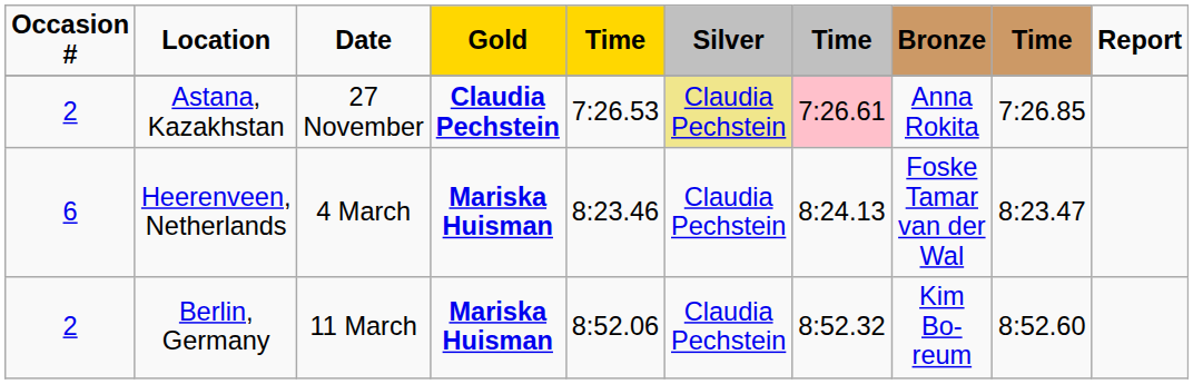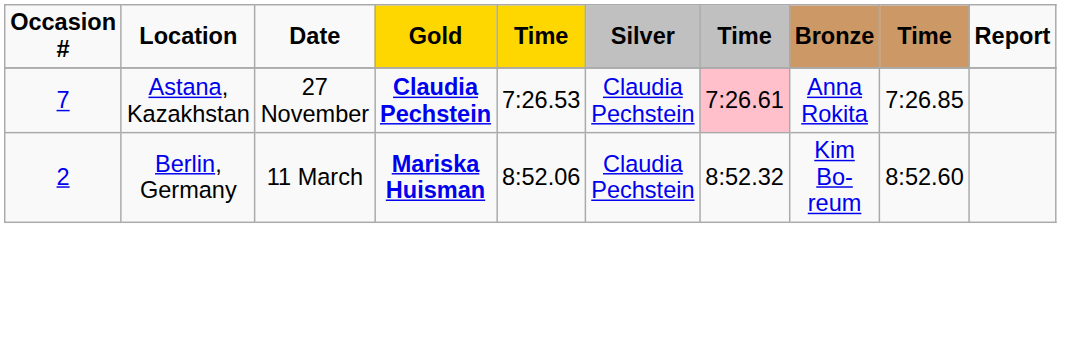 <table class="wikitable">
 <tr>
 <td width="80" align="center"><strong>Occasion #</strong></td>
 <td width="200" align="center"><strong>Location</strong></td>
 <td width="100" align="center"><strong>Date</strong></td>
 <td width="150" bgcolor="gold" align="center"><strong>Gold</strong></td>
 <td width="50" bgcolor="gold" align="center"><strong>Time</strong></td>
 <td width="150" bgcolor="silver" align="center"><strong>Silver</strong></td>
 <td width="50" bgcolor="silver" align="center"><strong>Time</strong></td>
 <td width="150" bgcolor="#CC9966" align="center"><strong>Bronze</strong></td>
 <td width="50" bgcolor="#CC9966" align="center"><strong>Time</strong></td>
 <td width="50" align="center"><strong>Report</strong></td>
 </tr>
 <tr bgcolor="#cccccc">
 </tr>
 <tr>
-<td align="center"><a href='#'>2</a></td>
+<td align="center"><a href='#'>7</a></td>
 <td align="center"><a href='#'>Astana</a>, Kazakhstan</td>
 <td align="center">27 November</td>
 <td align="center"><strong><a href='#'>Claudia Pechstein</a></strong><br><small></small></td>
 <td align="center">7:26.53</td>
-<td align="center" style="background: khaki;"><a href='#'>Claudia Pechstein</a><br><small></small></td>
+<td align="center"><a href='#'>Claudia Pechstein</a><br><small></small></td>
 <td align="center" style="background: pink;">7:26.61</td>
 <td align="center"><a href='#'>Anna Rokita</a><br><small></small></td>
 <td align="center">7:26.85</td>
-<td align="center"></td>
-</tr>
-<tr>
-<td align="center"><a href='#'>6</a></td>
-<td align="center"><a href='#'>Heerenveen</a>, Netherlands</td>
-<td align="center">4 March</td>
-<td align="center"><strong><a href='#'>Mariska Huisman</a></strong><br><small></small></td>
-<td align="center">8:23.46</td>
-<td align="center"><a href='#'>Claudia Pechstein</a><br><small></small></td>
-<td align="center">8:24.13</td>
-<td align="center"><a href='#'>Foske Tamar van der Wal</a><br><small></small></td>
-<td align="center">8:23.47</td>
 <td align="center"></td>
 </tr>
 <tr>
 <td align="center"><a href='#'>2</a></td>
 <td align="center"><a href='#'>Berlin</a>, Germany</td>
 <td align="center">11 March</td>
 <td align="center"><strong><a href='#'>Mariska Huisman</a></strong><br><small></small></td>
 <td align="center">8:52.06</td>
 <td align="center"><a href='#'>Claudia Pechstein</a><br><small></small></td>
 <td align="center">8:52.32</td>
 <td align="center"><a href='#'>Kim Bo-reum</a><br><small></small></td>
 <td align="center">8:52.60</td>
 <td align="center"></td>
 </tr>
 </table>
